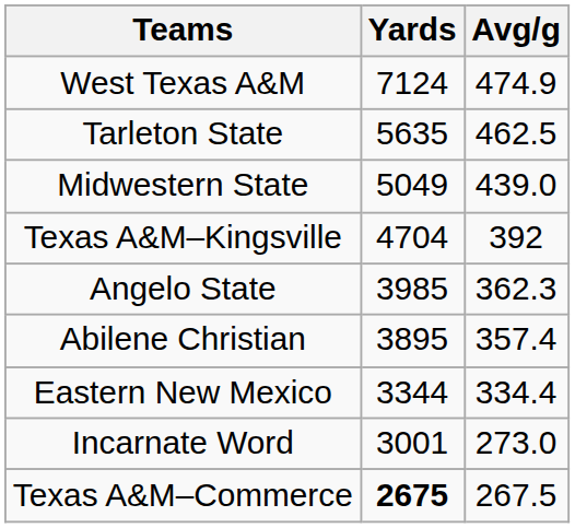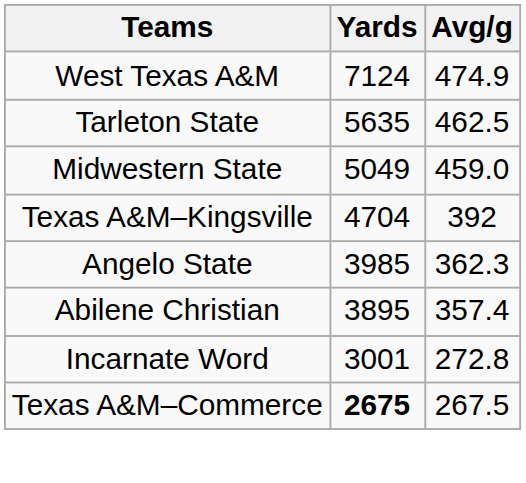 <table class="wikitable sortable" style="text-align: center;">
 <tr>
 <th>Teams</th>
 <th>Yards</th>
 <th>Avg/g</th>
 </tr>
 <tr>
 <td style=>West Texas A&M</td>
 <td>7124</td>
 <td>474.9</td>
 </tr>
 <tr>
 <td style=>Tarleton State</td>
 <td>5635</td>
 <td>462.5</td>
 </tr>
 <tr>
 <td style=>Midwestern State</td>
 <td>5049</td>
-<td>439.0</td>
+<td>459.0</td>
 </tr>
 <tr>
 <td style=>Texas A&M–Kingsville</td>
 <td>4704</td>
 <td>392</td>
 </tr>
 <tr>
 <td style=>Angelo State</td>
 <td>3985</td>
 <td>362.3</td>
 </tr>
 <tr>
 <td style=>Abilene Christian</td>
 <td>3895</td>
 <td>357.4</td>
 </tr>
 <tr>
-<td style=>Eastern New Mexico</td>
-<td>3344</td>
-<td>334.4</td>
-</tr>
-<tr>
 <td style=>Incarnate Word</td>
 <td>3001</td>
-<td>273.0</td>
+<td>272.8</td>
 </tr>
 <tr>
 <td style=>Texas A&M–Commerce</td>
 <td><strong>2675</strong></td>
 <td>267.5</td>
 </tr>
 </table>
